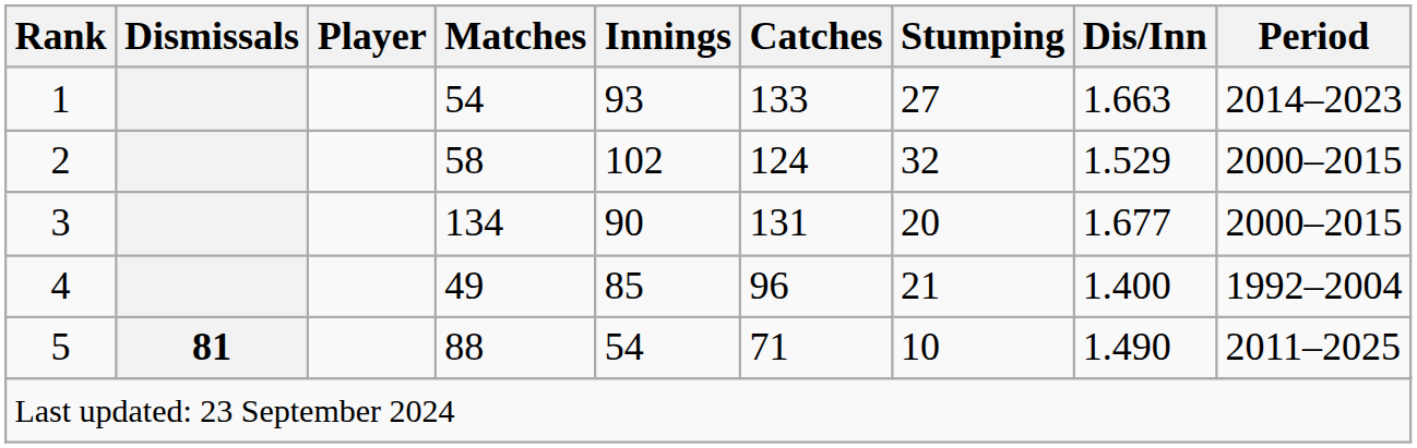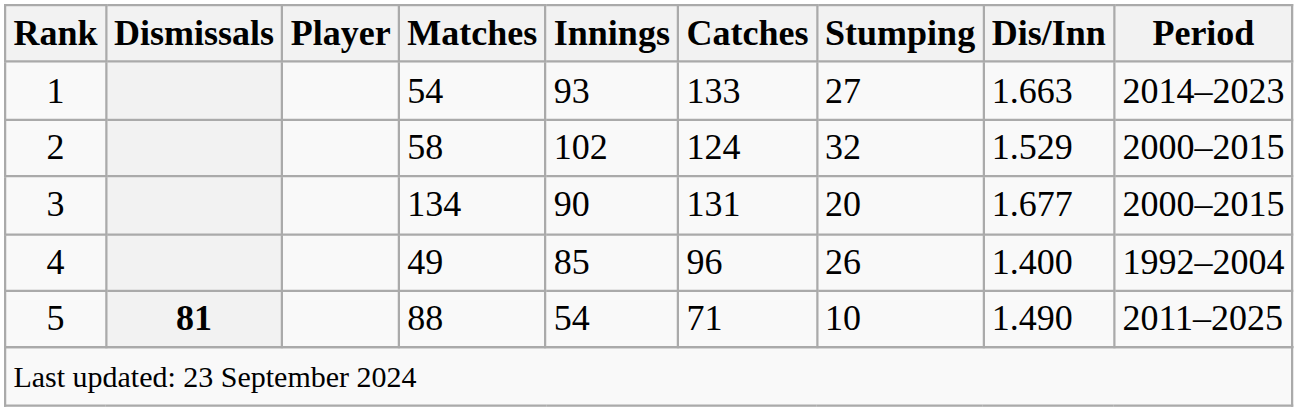 <table class="wikitable plainrowheaders sortable">
 <tr>
 <th>Rank</th>
 <th>Dismissals</th>
 <th>Player</th>
 <th>Matches</th>
 <th>Innings</th>
 <th>Catches</th>
 <th>Stumping</th>
 <th>Dis/Inn</th>
 <th>Period</th>
 </tr>
 <tr>
 <td align=center>1</td>
 <th></th>
 <td></td>
 <td>54</td>
 <td>93</td>
 <td>133</td>
 <td>27</td>
 <td>1.663</td>
 <td>2014–2023</td>
 </tr>
 <tr>
 <td align=center>2</td>
 <th></th>
 <td></td>
 <td>58</td>
 <td>102</td>
 <td>124</td>
 <td>32</td>
 <td>1.529</td>
 <td>2000–2015</td>
 </tr>
 <tr>
 <td align=center>3</td>
 <th></th>
 <td></td>
 <td>134</td>
 <td>90</td>
 <td>131</td>
 <td>20</td>
 <td>1.677</td>
 <td>2000–2015</td>
 </tr>
 <tr>
 <td align=center>4</td>
 <th></th>
 <td></td>
 <td>49</td>
 <td>85</td>
 <td>96</td>
-<td>21</td>
+<td>26</td>
 <td>1.400</td>
 <td>1992–2004</td>
 </tr>
 <tr>
 <td align=center>5</td>
 <th>81</th>
 <td></td>
 <td>88</td>
 <td>54</td>
 <td>71</td>
 <td>10</td>
 <td>1.490</td>
 <td>2011–2025</td>
 </tr>
 <tr>
 </tr>
 <tr>
 </tr>
 <tr class=sortbottom>
 <td colspan=9><small>Last updated: 23 September 2024</small></td>
 </tr>
 </table>
